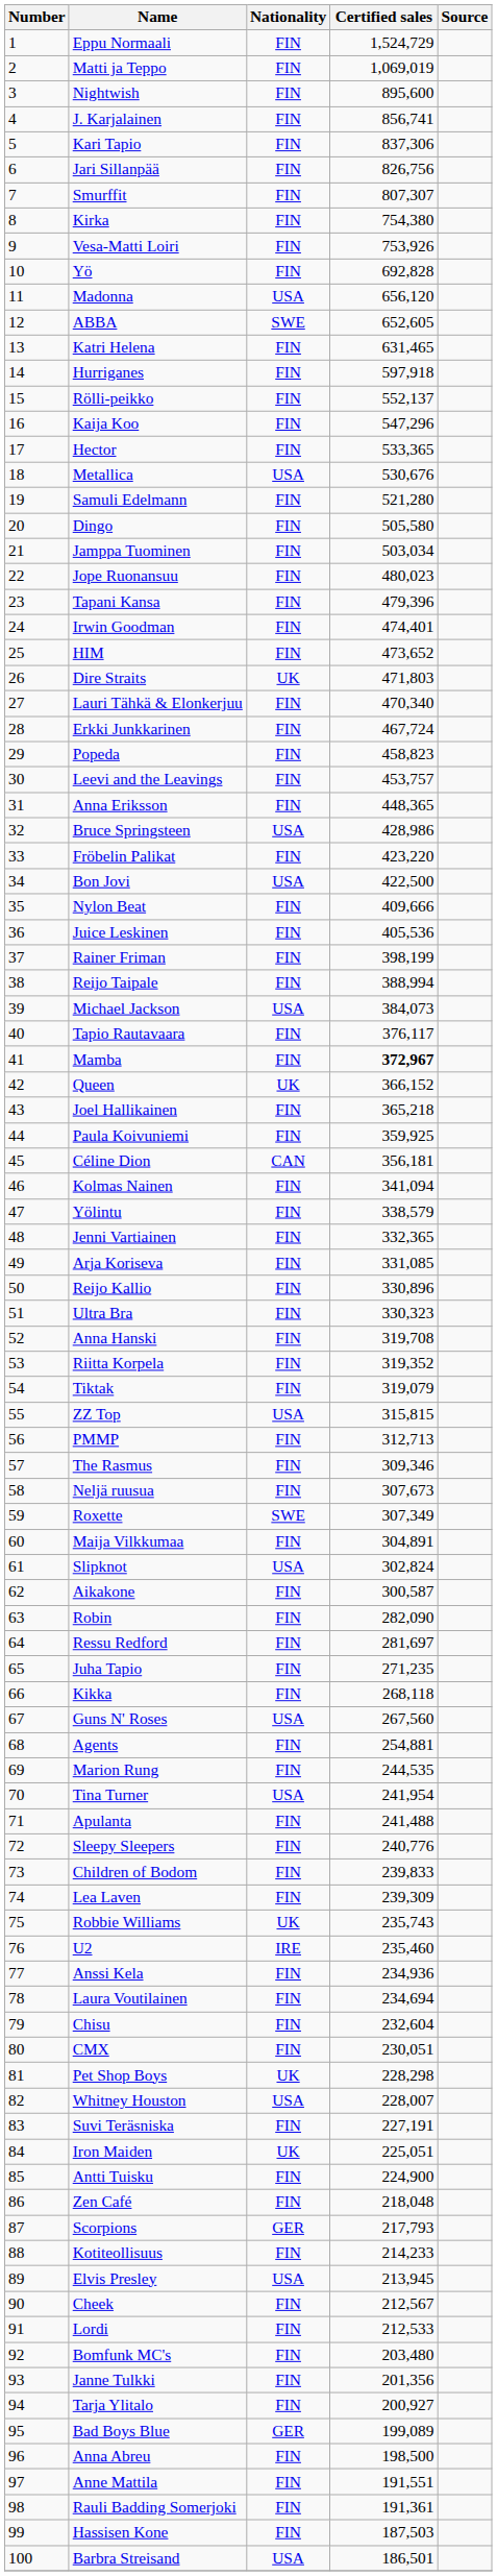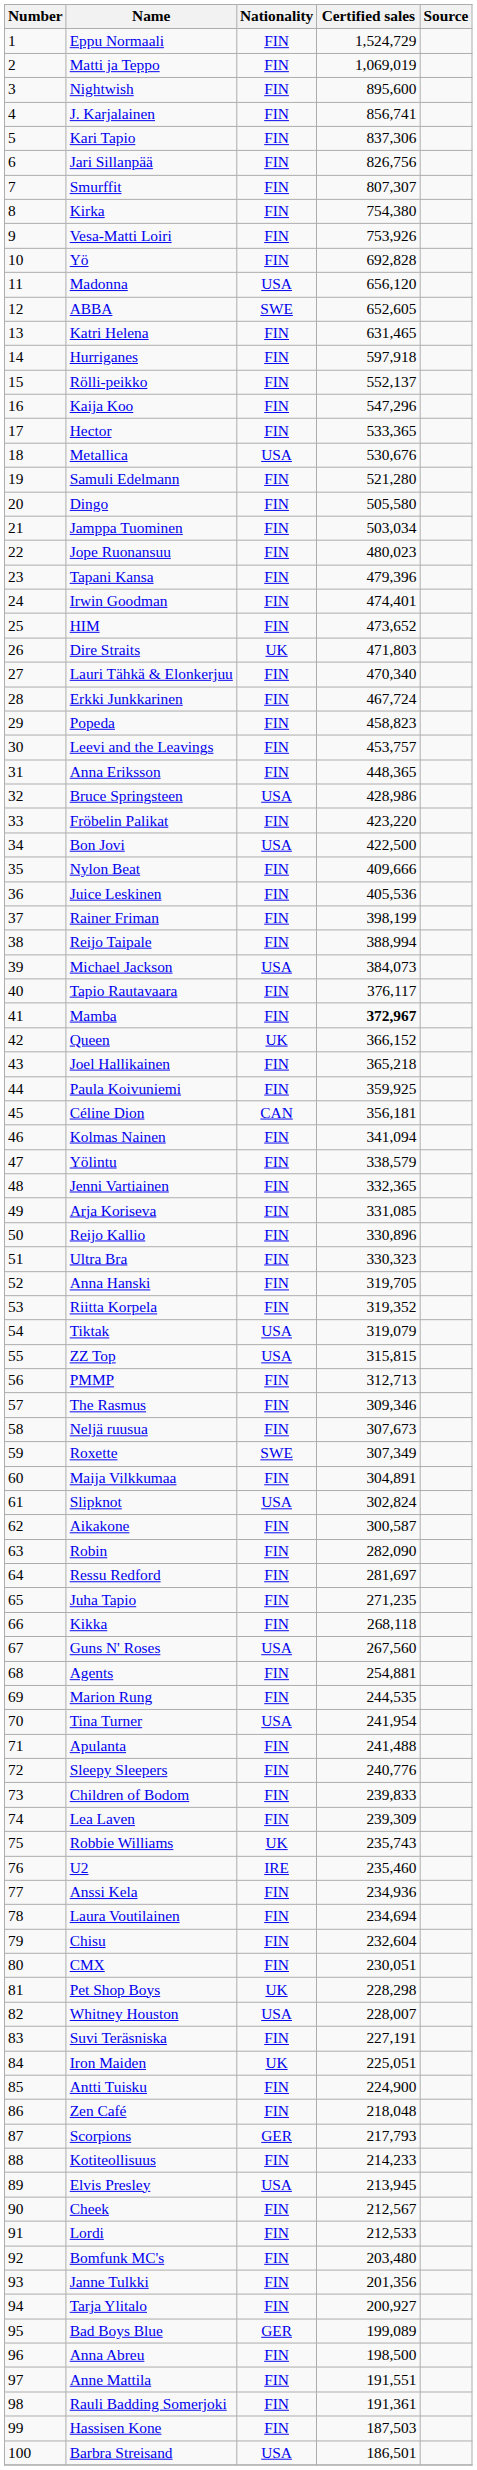 <table class="wikitable sortable">
 <tr>
 <th style="width:30px;">Number</th>
 <th>Name</th>
 <th>Nationality</th>
 <th style="width:100px;">Certified sales</th>
 <th>Source</th>
 </tr>
 <tr>
 <td>1</td>
 <td><a href='#'>Eppu Normaali</a></td>
 <td style="text-align:center;"><a href='#'>FIN</a></td>
 <td align=right>1,524,729</td>
 <td align=center></td>
 </tr>
 <tr>
 <td>2</td>
 <td><a href='#'>Matti ja Teppo</a></td>
 <td style="text-align:center;"><a href='#'>FIN</a></td>
 <td align=right>1,069,019</td>
 <td align=center></td>
 </tr>
 <tr>
 <td>3</td>
 <td><a href='#'>Nightwish</a></td>
 <td style="text-align:center;"><a href='#'>FIN</a></td>
 <td align=right>895,600</td>
 <td align=center></td>
 </tr>
 <tr>
 <td>4</td>
 <td><a href='#'>J. Karjalainen</a></td>
 <td style="text-align:center;"><a href='#'>FIN</a></td>
 <td align=right>856,741</td>
 <td align=center></td>
 </tr>
 <tr>
 <td>5</td>
 <td><a href='#'>Kari Tapio</a></td>
 <td style="text-align:center;"><a href='#'>FIN</a></td>
 <td align=right>837,306</td>
 <td align=center></td>
 </tr>
 <tr>
 <td>6</td>
 <td><a href='#'>Jari Sillanpää</a></td>
 <td style="text-align:center;"><a href='#'>FIN</a></td>
 <td align=right>826,756</td>
 <td align=center></td>
 </tr>
 <tr>
 <td>7</td>
 <td><a href='#'>Smurffit</a></td>
 <td style="text-align:center;"><a href='#'>FIN</a></td>
 <td align=right>807,307</td>
 <td align=center></td>
 </tr>
 <tr>
 <td>8</td>
 <td><a href='#'>Kirka</a></td>
 <td style="text-align:center;"><a href='#'>FIN</a></td>
 <td align=right>754,380</td>
 <td align=center></td>
 </tr>
 <tr>
 <td>9</td>
 <td><a href='#'>Vesa-Matti Loiri</a></td>
 <td style="text-align:center;"><a href='#'>FIN</a></td>
 <td align=right>753,926</td>
 <td align=center></td>
 </tr>
 <tr>
 <td>10</td>
 <td><a href='#'>Yö</a></td>
 <td style="text-align:center;"><a href='#'>FIN</a></td>
 <td align=right>692,828</td>
 <td align=center></td>
 </tr>
 <tr>
 <td>11</td>
 <td><a href='#'>Madonna</a></td>
 <td style="text-align:center;"><a href='#'>USA</a></td>
 <td align=right>656,120</td>
 <td align=center></td>
 </tr>
 <tr>
 <td>12</td>
 <td><a href='#'>ABBA</a></td>
 <td style="text-align:center;"><a href='#'>SWE</a></td>
 <td align=right>652,605</td>
 <td align=center></td>
 </tr>
 <tr>
 <td>13</td>
 <td><a href='#'>Katri Helena</a></td>
 <td style="text-align:center;"><a href='#'>FIN</a></td>
 <td align=right>631,465</td>
 <td align=center></td>
 </tr>
 <tr>
 <td>14</td>
 <td><a href='#'>Hurriganes</a></td>
 <td style="text-align:center;"><a href='#'>FIN</a></td>
 <td align=right>597,918</td>
 <td align=center></td>
 </tr>
 <tr>
 <td>15</td>
 <td><a href='#'>Rölli-peikko</a></td>
 <td style="text-align:center;"><a href='#'>FIN</a></td>
 <td align=right>552,137</td>
 <td align=center></td>
 </tr>
 <tr>
 <td>16</td>
 <td><a href='#'>Kaija Koo</a></td>
 <td style="text-align:center;"><a href='#'>FIN</a></td>
 <td align=right>547,296</td>
 <td align=center></td>
 </tr>
 <tr>
 <td>17</td>
 <td><a href='#'>Hector</a></td>
 <td style="text-align:center;"><a href='#'>FIN</a></td>
 <td align=right>533,365</td>
 <td align=center></td>
 </tr>
 <tr>
 <td>18</td>
 <td><a href='#'>Metallica</a></td>
 <td style="text-align:center;"><a href='#'>USA</a></td>
 <td align=right>530,676</td>
 <td align=center></td>
 </tr>
 <tr>
 <td>19</td>
 <td><a href='#'>Samuli Edelmann</a></td>
 <td style="text-align:center;"><a href='#'>FIN</a></td>
 <td align=right>521,280</td>
 <td align=center></td>
 </tr>
 <tr>
 <td>20</td>
 <td><a href='#'>Dingo</a></td>
 <td style="text-align:center;"><a href='#'>FIN</a></td>
 <td align=right>505,580</td>
 <td align=center></td>
 </tr>
 <tr>
 <td>21</td>
 <td><a href='#'>Jamppa Tuominen</a></td>
 <td style="text-align:center;"><a href='#'>FIN</a></td>
 <td align=right>503,034</td>
 <td align=center></td>
 </tr>
 <tr>
 <td>22</td>
 <td><a href='#'>Jope Ruonansuu</a></td>
 <td style="text-align:center;"><a href='#'>FIN</a></td>
 <td align=right>480,023</td>
 <td align=center></td>
 </tr>
 <tr>
 <td>23</td>
 <td><a href='#'>Tapani Kansa</a></td>
 <td style="text-align:center;"><a href='#'>FIN</a></td>
 <td align=right>479,396</td>
 <td align=center></td>
 </tr>
 <tr>
 <td>24</td>
 <td><a href='#'>Irwin Goodman</a></td>
 <td style="text-align:center;"><a href='#'>FIN</a></td>
 <td align=right>474,401</td>
 <td align=center></td>
 </tr>
 <tr>
 <td>25</td>
 <td><a href='#'>HIM</a></td>
 <td style="text-align:center;"><a href='#'>FIN</a></td>
 <td align=right>473,652</td>
 <td align=center></td>
 </tr>
 <tr>
 <td>26</td>
 <td><a href='#'>Dire Straits</a></td>
 <td style="text-align:center;"><a href='#'>UK</a></td>
 <td align=right>471,803</td>
 <td align=center></td>
 </tr>
 <tr>
 <td>27</td>
 <td><a href='#'>Lauri Tähkä & Elonkerjuu</a></td>
 <td style="text-align:center;"><a href='#'>FIN</a></td>
 <td align=right>470,340</td>
 <td align=center></td>
 </tr>
 <tr>
 <td>28</td>
 <td><a href='#'>Erkki Junkkarinen</a></td>
 <td style="text-align:center;"><a href='#'>FIN</a></td>
 <td align=right>467,724</td>
 <td align=center></td>
 </tr>
 <tr>
 <td>29</td>
 <td><a href='#'>Popeda</a></td>
 <td style="text-align:center;"><a href='#'>FIN</a></td>
 <td align=right>458,823</td>
 <td align=center></td>
 </tr>
 <tr>
 <td>30</td>
 <td><a href='#'>Leevi and the Leavings</a></td>
 <td style="text-align:center;"><a href='#'>FIN</a></td>
 <td align=right>453,757</td>
 <td align=center></td>
 </tr>
 <tr>
 <td>31</td>
 <td><a href='#'>Anna Eriksson</a></td>
 <td style="text-align:center;"><a href='#'>FIN</a></td>
 <td align=right>448,365</td>
 <td align=center></td>
 </tr>
 <tr>
 <td>32</td>
 <td><a href='#'>Bruce Springsteen</a></td>
 <td style="text-align:center;"><a href='#'>USA</a></td>
 <td align=right>428,986</td>
 <td align=center></td>
 </tr>
 <tr>
 <td>33</td>
 <td><a href='#'>Fröbelin Palikat</a></td>
 <td style="text-align:center;"><a href='#'>FIN</a></td>
 <td align=right>423,220</td>
 <td align=center></td>
 </tr>
 <tr>
 <td>34</td>
 <td><a href='#'>Bon Jovi</a></td>
 <td style="text-align:center;"><a href='#'>USA</a></td>
 <td align=right>422,500</td>
 <td align=center></td>
 </tr>
 <tr>
 <td>35</td>
 <td><a href='#'>Nylon Beat</a></td>
 <td style="text-align:center;"><a href='#'>FIN</a></td>
 <td align=right>409,666</td>
 <td align=center></td>
 </tr>
 <tr>
 <td>36</td>
 <td><a href='#'>Juice Leskinen</a></td>
 <td style="text-align:center;"><a href='#'>FIN</a></td>
 <td align=right>405,536</td>
 <td align=center></td>
 </tr>
 <tr>
 <td>37</td>
 <td><a href='#'>Rainer Friman</a></td>
 <td style="text-align:center;"><a href='#'>FIN</a></td>
 <td align=right>398,199</td>
 <td align=center></td>
 </tr>
 <tr>
 <td>38</td>
 <td><a href='#'>Reijo Taipale</a></td>
 <td style="text-align:center;"><a href='#'>FIN</a></td>
 <td align=right>388,994</td>
 <td align=center></td>
 </tr>
 <tr>
 <td>39</td>
 <td><a href='#'>Michael Jackson</a></td>
 <td style="text-align:center;"><a href='#'>USA</a></td>
 <td align=right>384,073</td>
 <td align=center></td>
 </tr>
 <tr>
 <td>40</td>
 <td><a href='#'>Tapio Rautavaara</a></td>
 <td style="text-align:center;"><a href='#'>FIN</a></td>
 <td align=right>376,117</td>
 <td align=center></td>
 </tr>
 <tr>
 <td>41</td>
 <td><a href='#'>Mamba</a></td>
 <td style="text-align:center;"><a href='#'>FIN</a></td>
 <td align=right><strong>372,967</strong></td>
 <td align=center></td>
 </tr>
 <tr>
 <td>42</td>
 <td><a href='#'>Queen</a></td>
 <td style="text-align:center;"><a href='#'>UK</a></td>
 <td align=right>366,152</td>
 <td align=center></td>
 </tr>
 <tr>
 <td>43</td>
 <td><a href='#'>Joel Hallikainen</a></td>
 <td style="text-align:center;"><a href='#'>FIN</a></td>
 <td align=right>365,218</td>
 <td align=center></td>
 </tr>
 <tr>
 <td>44</td>
 <td><a href='#'>Paula Koivuniemi</a></td>
 <td style="text-align:center;"><a href='#'>FIN</a></td>
 <td align=right>359,925</td>
 <td align=center></td>
 </tr>
 <tr>
 <td>45</td>
 <td><a href='#'>Céline Dion</a></td>
 <td style="text-align:center;"><a href='#'>CAN</a></td>
 <td align=right>356,181</td>
 <td align=center></td>
 </tr>
 <tr>
 <td>46</td>
 <td><a href='#'>Kolmas Nainen</a></td>
 <td style="text-align:center;"><a href='#'>FIN</a></td>
 <td align=right>341,094</td>
 <td align=center></td>
 </tr>
 <tr>
 <td>47</td>
 <td><a href='#'>Yölintu</a></td>
 <td style="text-align:center;"><a href='#'>FIN</a></td>
 <td align=right>338,579</td>
 <td align=center></td>
 </tr>
 <tr>
 <td>48</td>
 <td><a href='#'>Jenni Vartiainen</a></td>
 <td style="text-align:center;"><a href='#'>FIN</a></td>
 <td align=right>332,365</td>
 <td align=center></td>
 </tr>
 <tr>
 <td>49</td>
 <td><a href='#'>Arja Koriseva</a></td>
 <td style="text-align:center;"><a href='#'>FIN</a></td>
 <td align=right>331,085</td>
 <td align=center></td>
 </tr>
 <tr>
 <td>50</td>
 <td><a href='#'>Reijo Kallio</a></td>
 <td style="text-align:center;"><a href='#'>FIN</a></td>
 <td align=right>330,896</td>
 <td align=center></td>
 </tr>
 <tr>
 <td>51</td>
 <td><a href='#'>Ultra Bra</a></td>
 <td style="text-align:center;"><a href='#'>FIN</a></td>
 <td align=right>330,323</td>
 <td align=center></td>
 </tr>
 <tr>
 <td>52</td>
 <td><a href='#'>Anna Hanski</a></td>
 <td style="text-align:center;"><a href='#'>FIN</a></td>
-<td align=right>319,708</td>
+<td align=right>319,705</td>
 <td align=center></td>
 </tr>
 <tr>
 <td>53</td>
 <td><a href='#'>Riitta Korpela</a></td>
 <td style="text-align:center;"><a href='#'>FIN</a></td>
 <td align=right>319,352</td>
 <td align=center></td>
 </tr>
 <tr>
 <td>54</td>
 <td><a href='#'>Tiktak</a></td>
-<td style="text-align:center;"><a href='#'>FIN</a></td>
+<td style="text-align:center;"><a href='#'>USA</a></td>
 <td align=right>319,079</td>
 <td align=center></td>
 </tr>
 <tr>
 <td>55</td>
 <td><a href='#'>ZZ Top</a></td>
 <td style="text-align:center;"><a href='#'>USA</a></td>
 <td align=right>315,815</td>
 <td align=center></td>
 </tr>
 <tr>
 <td>56</td>
 <td><a href='#'>PMMP</a></td>
 <td style="text-align:center;"><a href='#'>FIN</a></td>
 <td align=right>312,713</td>
 <td align=center></td>
 </tr>
 <tr>
 <td>57</td>
 <td><a href='#'>The Rasmus</a></td>
 <td style="text-align:center;"><a href='#'>FIN</a></td>
 <td align=right>309,346</td>
 <td align=center></td>
 </tr>
 <tr>
 <td>58</td>
 <td><a href='#'>Neljä ruusua</a></td>
 <td style="text-align:center;"><a href='#'>FIN</a></td>
 <td align=right>307,673</td>
 <td align=center></td>
 </tr>
 <tr>
 <td>59</td>
 <td><a href='#'>Roxette</a></td>
 <td style="text-align:center;"><a href='#'>SWE</a></td>
 <td align=right>307,349</td>
 <td align=center></td>
 </tr>
 <tr>
 <td>60</td>
 <td><a href='#'>Maija Vilkkumaa</a></td>
 <td style="text-align:center;"><a href='#'>FIN</a></td>
 <td align=right>304,891</td>
 <td align=center></td>
 </tr>
 <tr>
 <td>61</td>
 <td><a href='#'>Slipknot</a></td>
 <td style="text-align:center;"><a href='#'>USA</a></td>
 <td align=right>302,824</td>
 <td></td>
 </tr>
 <tr>
 <td>62</td>
 <td><a href='#'>Aikakone</a></td>
 <td style="text-align:center;"><a href='#'>FIN</a></td>
 <td align=right>300,587</td>
 <td align=center></td>
 </tr>
 <tr>
 <td>63</td>
 <td><a href='#'>Robin</a></td>
 <td style="text-align:center;"><a href='#'>FIN</a></td>
 <td align=right>282,090</td>
 <td align=center></td>
 </tr>
 <tr>
 <td>64</td>
 <td><a href='#'>Ressu Redford</a></td>
 <td style="text-align:center;"><a href='#'>FIN</a></td>
 <td align=right>281,697</td>
 <td align=center></td>
 </tr>
 <tr>
 <td>65</td>
 <td><a href='#'>Juha Tapio</a></td>
 <td style="text-align:center;"><a href='#'>FIN</a></td>
 <td align=right>271,235</td>
 <td align=center></td>
 </tr>
 <tr>
 <td>66</td>
 <td><a href='#'>Kikka</a></td>
 <td style="text-align:center;"><a href='#'>FIN</a></td>
 <td align=right>268,118</td>
 <td align=center></td>
 </tr>
 <tr>
 <td>67</td>
 <td><a href='#'>Guns N' Roses</a></td>
 <td style="text-align:center;"><a href='#'>USA</a></td>
 <td align=right>267,560</td>
 <td align=center></td>
 </tr>
 <tr>
 <td>68</td>
 <td><a href='#'>Agents</a></td>
 <td style="text-align:center;"><a href='#'>FIN</a></td>
 <td align=right>254,881</td>
 <td align=center></td>
 </tr>
 <tr>
 <td>69</td>
 <td><a href='#'>Marion Rung</a></td>
 <td style="text-align:center;"><a href='#'>FIN</a></td>
 <td align=right>244,535</td>
 <td align=center></td>
 </tr>
 <tr>
 <td>70</td>
 <td><a href='#'>Tina Turner</a></td>
 <td style="text-align:center;"><a href='#'>USA</a></td>
 <td align=right>241,954</td>
 <td align=center></td>
 </tr>
 <tr>
 <td>71</td>
 <td><a href='#'>Apulanta</a></td>
 <td style="text-align:center;"><a href='#'>FIN</a></td>
 <td align=right>241,488</td>
 <td align=center></td>
 </tr>
 <tr>
 <td>72</td>
 <td><a href='#'>Sleepy Sleepers</a></td>
 <td style="text-align:center;"><a href='#'>FIN</a></td>
 <td align=right>240,776</td>
 <td align=center></td>
 </tr>
 <tr>
 <td>73</td>
 <td><a href='#'>Children of Bodom</a></td>
 <td style="text-align:center;"><a href='#'>FIN</a></td>
 <td align=right>239,833</td>
 <td align=center></td>
 </tr>
 <tr>
 <td>74</td>
 <td><a href='#'>Lea Laven</a></td>
 <td style="text-align:center;"><a href='#'>FIN</a></td>
 <td align=right>239,309</td>
 <td align=center></td>
 </tr>
 <tr>
 <td>75</td>
 <td><a href='#'>Robbie Williams</a></td>
 <td style="text-align:center;"><a href='#'>UK</a></td>
 <td align=right>235,743</td>
 <td align=center></td>
 </tr>
 <tr>
 <td>76</td>
 <td><a href='#'>U2</a></td>
 <td style="text-align:center;"><a href='#'>IRE</a></td>
 <td align=right>235,460</td>
 <td align=center></td>
 </tr>
 <tr>
 <td>77</td>
 <td><a href='#'>Anssi Kela</a></td>
 <td style="text-align:center;"><a href='#'>FIN</a></td>
 <td align=right>234,936</td>
 <td align=center></td>
 </tr>
 <tr>
 <td>78</td>
 <td><a href='#'>Laura Voutilainen</a></td>
 <td style="text-align:center;"><a href='#'>FIN</a></td>
 <td align=right>234,694</td>
 <td align=center></td>
 </tr>
 <tr>
 <td>79</td>
 <td><a href='#'>Chisu</a></td>
 <td style="text-align:center;"><a href='#'>FIN</a></td>
 <td align=right>232,604</td>
 <td align=center></td>
 </tr>
 <tr>
 <td>80</td>
 <td><a href='#'>CMX</a></td>
 <td style="text-align:center;"><a href='#'>FIN</a></td>
 <td align=right>230,051</td>
 <td align=center></td>
 </tr>
 <tr>
 <td>81</td>
 <td><a href='#'>Pet Shop Boys</a></td>
 <td style="text-align:center;"><a href='#'>UK</a></td>
 <td align=right>228,298</td>
 <td align=center></td>
 </tr>
 <tr>
 <td>82</td>
 <td><a href='#'>Whitney Houston</a></td>
 <td style="text-align:center;"><a href='#'>USA</a></td>
 <td align=right>228,007</td>
 <td align=center></td>
 </tr>
 <tr>
 <td>83</td>
 <td><a href='#'>Suvi Teräsniska</a></td>
 <td style="text-align:center;"><a href='#'>FIN</a></td>
 <td align=right>227,191</td>
 <td align=center></td>
 </tr>
 <tr>
 <td>84</td>
 <td><a href='#'>Iron Maiden</a></td>
 <td style="text-align:center;"><a href='#'>UK</a></td>
 <td align=right>225,051</td>
 <td align=center></td>
 </tr>
 <tr>
 <td>85</td>
 <td><a href='#'>Antti Tuisku</a></td>
 <td style="text-align:center;"><a href='#'>FIN</a></td>
 <td align=right>224,900</td>
 <td align=center></td>
 </tr>
 <tr>
 <td>86</td>
 <td><a href='#'>Zen Café</a></td>
 <td style="text-align:center;"><a href='#'>FIN</a></td>
 <td align=right>218,048</td>
 <td align=center></td>
 </tr>
 <tr>
 <td>87</td>
 <td><a href='#'>Scorpions</a></td>
 <td style="text-align:center;"><a href='#'>GER</a></td>
 <td align=right>217,793</td>
 <td align=center></td>
 </tr>
 <tr>
 <td>88</td>
 <td><a href='#'>Kotiteollisuus</a></td>
 <td style="text-align:center;"><a href='#'>FIN</a></td>
 <td align=right>214,233</td>
 <td align=center></td>
 </tr>
 <tr>
 <td>89</td>
 <td><a href='#'>Elvis Presley</a></td>
 <td style="text-align:center;"><a href='#'>USA</a></td>
 <td align=right>213,945</td>
 <td align=center></td>
 </tr>
 <tr>
 <td>90</td>
 <td><a href='#'>Cheek</a></td>
 <td style="text-align:center;"><a href='#'>FIN</a></td>
 <td align=right>212,567</td>
 <td align=center></td>
 </tr>
 <tr>
 <td>91</td>
 <td><a href='#'>Lordi</a></td>
 <td style="text-align:center;"><a href='#'>FIN</a></td>
 <td align=right>212,533</td>
 <td align=center></td>
 </tr>
 <tr>
 <td>92</td>
 <td><a href='#'>Bomfunk MC's</a></td>
 <td style="text-align:center;"><a href='#'>FIN</a></td>
 <td align=right>203,480</td>
 <td align=center></td>
 </tr>
 <tr>
 <td>93</td>
 <td><a href='#'>Janne Tulkki</a></td>
 <td style="text-align:center;"><a href='#'>FIN</a></td>
 <td align=right>201,356</td>
 <td align=center></td>
 </tr>
 <tr>
 <td>94</td>
 <td><a href='#'>Tarja Ylitalo</a></td>
 <td style="text-align:center;"><a href='#'>FIN</a></td>
 <td align=right>200,927</td>
 <td align=center></td>
 </tr>
 <tr>
 <td>95</td>
 <td><a href='#'>Bad Boys Blue</a></td>
 <td style="text-align:center;"><a href='#'>GER</a></td>
 <td align=right>199,089</td>
 <td align=center></td>
 </tr>
 <tr>
 <td>96</td>
 <td><a href='#'>Anna Abreu</a></td>
 <td style="text-align:center;"><a href='#'>FIN</a></td>
 <td align=right>198,500</td>
 <td align=center></td>
 </tr>
 <tr>
 <td>97</td>
 <td><a href='#'>Anne Mattila</a></td>
 <td style="text-align:center;"><a href='#'>FIN</a></td>
 <td align=right>191,551</td>
 <td align=center></td>
 </tr>
 <tr>
 <td>98</td>
 <td><a href='#'>Rauli Badding Somerjoki</a></td>
 <td style="text-align:center;"><a href='#'>FIN</a></td>
 <td align=right>191,361</td>
 <td align=center></td>
 </tr>
 <tr>
 <td>99</td>
 <td><a href='#'>Hassisen Kone</a></td>
 <td style="text-align:center;"><a href='#'>FIN</a></td>
 <td align=right>187,503</td>
 <td align=center></td>
 </tr>
 <tr>
 <td>100</td>
 <td><a href='#'>Barbra Streisand</a></td>
 <td style="text-align:center;"><a href='#'>USA</a></td>
 <td align=right>186,501</td>
 <td align=center></td>
 </tr>
 <tr>
 </tr>
 </table>
